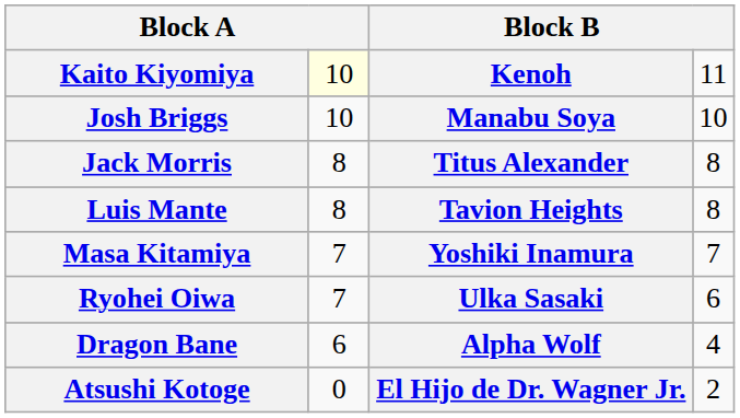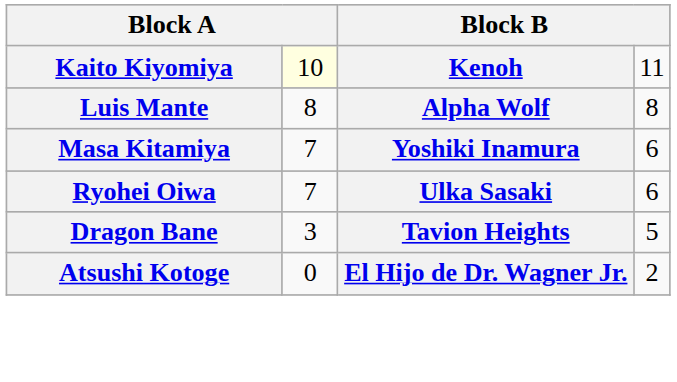 <table class="wikitable" style="margin: 1em auto 1em auto;text-align:center">
 <tr>
 <th colspan="2" style="width:50%">Block A</th>
 <th colspan="2" style="width:50%">Block B</th>
 </tr>
 <tr>
 <th><a href='#'>Kaito Kiyomiya</a> </th>
 <td style="background: lightyellow;">10</td>
 <th><a href='#'>Kenoh</a></th>
 <td>11</td>
 </tr>
 <tr>
-<th><a href='#'>Josh Briggs</a></th>
-<td>10</td>
-<th><a href='#'>Manabu Soya</a></th>
-<td>10</td>
-</tr>
-<tr>
-<th><a href='#'>Jack Morris</a></th>
-<td>8</td>
-<th><a href='#'>Titus Alexander</a></th>
-<td>8</td>
-</tr>
-<tr>
 <th><a href='#'>Luis Mante</a></th>
 <td>8</td>
-<th><a href='#'>Tavion Heights</a></th>
+<th><a href='#'>Alpha Wolf</a></th>
 <td>8</td>
 </tr>
 <tr>
 <th><a href='#'>Masa Kitamiya</a></th>
 <td>7</td>
 <th><a href='#'>Yoshiki Inamura</a></th>
-<td>7</td>
+<td>6</td>
 </tr>
 <tr>
 <th><a href='#'>Ryohei Oiwa</a></th>
 <td>7</td>
 <th><a href='#'>Ulka Sasaki</a></th>
 <td>6</td>
 </tr>
 <tr>
 <th><a href='#'>Dragon Bane</a></th>
-<td>6</td>
-<th><a href='#'>Alpha Wolf</a></th>
-<td>4</td>
+<td>3</td>
+<th><a href='#'>Tavion Heights</a></th>
+<td>5</td>
 </tr>
 <tr>
 <th><a href='#'>Atsushi Kotoge</a><br></th>
 <td>0</td>
 <th><a href='#'>El Hijo de Dr. Wagner Jr.</a><br></th>
 <td>2</td>
 </tr>
 </table>
